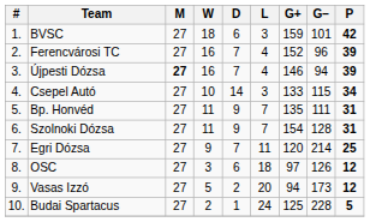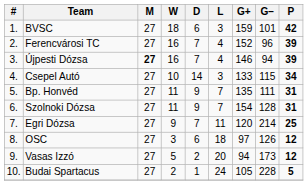 <table class="wikitable" style="text-align: center;">
 <tr>
 <th width="15">#</th>
 <th width="175">Team</th>
 <th width="30">M</th>
 <th width="30">W</th>
 <th width="30">D</th>
 <th width="30">L</th>
 <th width="30">G+</th>
 <th width="30">G−</th>
 <th width="30">P</th>
 </tr>
 <tr>
 <td>1.</td>
 <td align="left">BVSC</td>
 <td>27</td>
 <td>18</td>
 <td>6</td>
 <td>3</td>
 <td>159</td>
 <td>101</td>
 <td><strong>42</strong></td>
 </tr>
 <tr>
 <td>2.</td>
 <td align="left">Ferencvárosi TC</td>
 <td>27</td>
 <td>16</td>
 <td>7</td>
 <td>4</td>
 <td>152</td>
 <td>96</td>
 <td><strong>39</strong></td>
 </tr>
 <tr>
 <td>3.</td>
 <td align="left">Újpesti Dózsa</td>
 <td><strong>27</strong></td>
 <td>16</td>
 <td>7</td>
 <td>4</td>
 <td>146</td>
 <td>94</td>
 <td><strong>39</strong></td>
 </tr>
 <tr>
 <td>4.</td>
 <td align="left">Csepel Autó</td>
 <td>27</td>
 <td>10</td>
 <td>14</td>
 <td>3</td>
 <td>133</td>
 <td>115</td>
 <td><strong>34</strong></td>
 </tr>
 <tr>
 <td>5.</td>
 <td align="left">Bp. Honvéd</td>
 <td>27</td>
 <td>11</td>
 <td>9</td>
 <td>7</td>
 <td>135</td>
 <td>111</td>
 <td><strong>31</strong></td>
 </tr>
 <tr>
 <td>6.</td>
 <td align="left">Szolnoki Dózsa</td>
 <td>27</td>
 <td>11</td>
 <td>9</td>
 <td>7</td>
 <td>154</td>
 <td>128</td>
 <td><strong>31</strong></td>
 </tr>
 <tr>
 <td>7.</td>
 <td align="left">Egri Dózsa</td>
 <td>27</td>
 <td>9</td>
 <td>7</td>
 <td>11</td>
 <td>120</td>
 <td>214</td>
 <td><strong>25</strong></td>
 </tr>
 <tr>
 <td>8.</td>
 <td align="left">OSC</td>
 <td>27</td>
 <td>3</td>
 <td>6</td>
 <td>18</td>
 <td>97</td>
 <td>126</td>
 <td><strong>12</strong></td>
 </tr>
 <tr>
 <td>9.</td>
 <td align="left">Vasas Izzó</td>
 <td>27</td>
 <td>5</td>
 <td>2</td>
 <td>20</td>
 <td>94</td>
 <td>173</td>
 <td><strong>12</strong></td>
 </tr>
 <tr>
 <td>10.</td>
 <td align="left">Budai Spartacus</td>
 <td>27</td>
 <td>2</td>
 <td>1</td>
 <td>24</td>
-<td>125</td>
+<td>105</td>
 <td>228</td>
 <td><strong>5</strong></td>
 </tr>
 <tr>
 </tr>
 </table>
